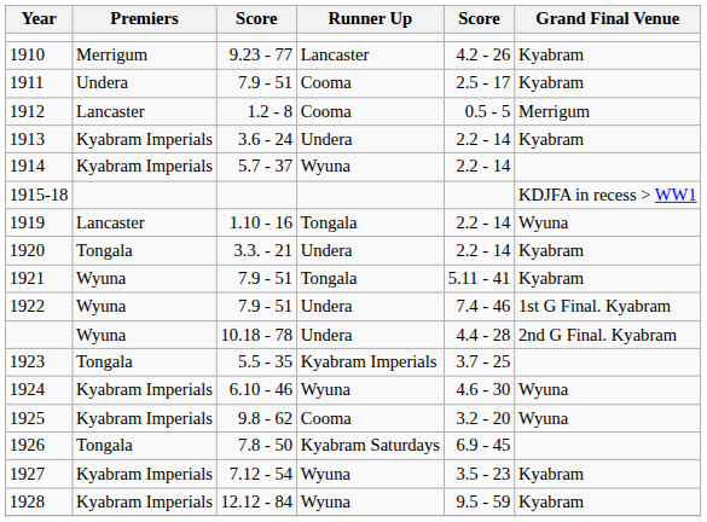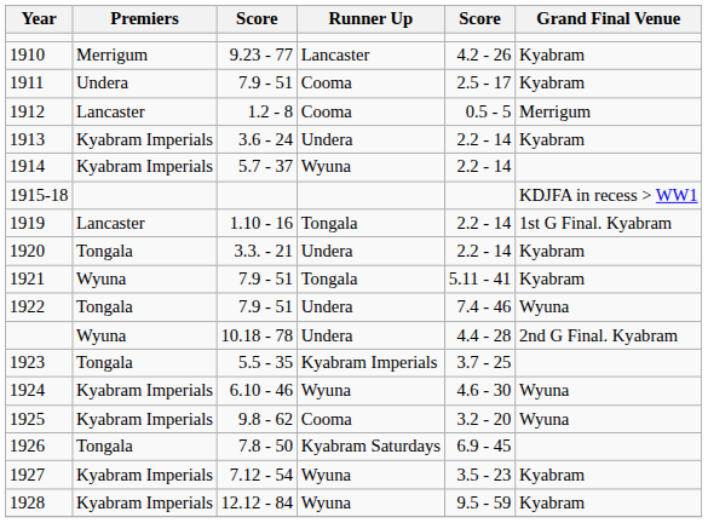 <table class="wikitable sortable">
 <tr>
 <th>Year</th>
 <th><span><strong>Premiers</strong></span></th>
 <th>Score</th>
 <th>Runner Up</th>
 <th>Score</th>
 <th>Grand Final Venue</th>
 </tr>
 <tr>
 <td></td>
 <td></td>
 <td align=right></td>
 <td></td>
 <td align=right></td>
 <td></td>
 </tr>
 <tr>
 <td>1910</td>
 <td>Merrigum</td>
 <td align=right>9.23 - 77</td>
 <td>Lancaster</td>
 <td align=right>4.2 - 26</td>
 <td>Kyabram</td>
 </tr>
 <tr>
 <td>1911</td>
 <td>Undera</td>
 <td align=right>7.9 - 51</td>
 <td>Cooma</td>
 <td align=right>2.5 - 17</td>
 <td>Kyabram</td>
 </tr>
 <tr>
 <td>1912</td>
 <td>Lancaster</td>
 <td align=right>1.2 - 8</td>
 <td>Cooma</td>
 <td align=right>0.5 - 5</td>
 <td>Merrigum</td>
 </tr>
 <tr>
 <td>1913</td>
 <td>Kyabram Imperials</td>
 <td align=right>3.6 - 24</td>
 <td>Undera</td>
 <td align=right>2.2 - 14</td>
 <td>Kyabram</td>
 </tr>
 <tr>
 <td>1914</td>
 <td>Kyabram Imperials</td>
 <td align=right>5.7 - 37</td>
 <td>Wyuna</td>
 <td align=right>2.2 - 14</td>
 <td></td>
 </tr>
 <tr>
 <td>1915-18</td>
 <td></td>
 <td align=right></td>
 <td></td>
 <td align=right></td>
 <td>KDJFA in recess > <a href='#'>WW1</a></td>
 </tr>
 <tr>
 <td>1919</td>
 <td>Lancaster</td>
 <td align=right>1.10 - 16</td>
 <td>Tongala</td>
 <td align=right>2.2 - 14</td>
-<td>Wyuna</td>
+<td>1st G Final. Kyabram</td>
 </tr>
 <tr>
 <td>1920</td>
 <td>Tongala</td>
 <td align=right>3.3. - 21</td>
 <td>Undera</td>
 <td align=right>2.2 - 14</td>
 <td>Kyabram</td>
 </tr>
 <tr>
 <td>1921</td>
 <td>Wyuna</td>
 <td align=right>7.9 - 51</td>
 <td>Tongala</td>
 <td align=right>5.11 - 41</td>
 <td>Kyabram</td>
 </tr>
 <tr>
 <td>1922</td>
-<td>Wyuna</td>
+<td>Tongala</td>
 <td align=right>7.9 - 51</td>
 <td>Undera</td>
 <td align=right>7.4 - 46</td>
-<td>1st G Final. Kyabram</td>
+<td>Wyuna</td>
 </tr>
 <tr>
 <td></td>
 <td>Wyuna</td>
 <td align=right>10.18 - 78</td>
 <td>Undera</td>
 <td align=right>4.4 - 28</td>
 <td>2nd G Final. Kyabram</td>
 </tr>
 <tr>
 <td>1923</td>
 <td>Tongala</td>
 <td align=right>5.5 - 35</td>
 <td>Kyabram Imperials</td>
 <td align=right>3.7 - 25</td>
 <td></td>
 </tr>
 <tr>
 <td>1924</td>
 <td>Kyabram Imperials</td>
 <td align=right>6.10 - 46</td>
 <td>Wyuna</td>
 <td align=right>4.6 - 30</td>
 <td>Wyuna</td>
 </tr>
 <tr>
 <td>1925</td>
 <td>Kyabram Imperials</td>
 <td align=right>9.8 - 62</td>
 <td>Cooma</td>
 <td align=right>3.2 - 20</td>
 <td>Wyuna</td>
 </tr>
 <tr>
 <td>1926</td>
 <td>Tongala</td>
 <td align=right>7.8 - 50</td>
 <td>Kyabram Saturdays</td>
 <td align=right>6.9 - 45</td>
 <td></td>
 </tr>
 <tr>
 <td>1927</td>
 <td>Kyabram Imperials</td>
 <td align=right>7.12 - 54</td>
 <td>Wyuna</td>
 <td align=right>3.5 - 23</td>
 <td>Kyabram</td>
 </tr>
 <tr>
 <td>1928</td>
 <td>Kyabram Imperials</td>
 <td align=right>12.12 - 84</td>
 <td>Wyuna</td>
 <td align=right>9.5 - 59</td>
 <td>Kyabram</td>
 </tr>
 <tr>
 </tr>
 </table>
